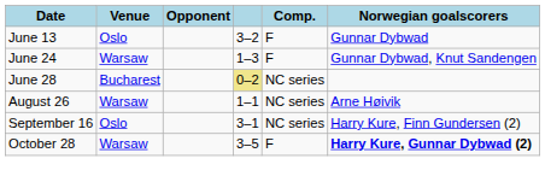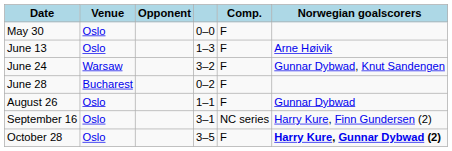 <table class="wikitable">
 <tr>
 <th style="background: lightblue;">Date</th>
 <th style="background: lightblue;">Venue</th>
 <th style="background: lightblue;">Opponent</th>
 <th style="background: lightblue;" align=center></th>
 <th style="background: lightblue;" align=center>Comp.</th>
 <th style="background: lightblue;">Norwegian goalscorers</th>
 </tr>
 <tr>
+<td>May 30</td>
+<td><a href='#'>Oslo</a></td>
+<td></td>
+<td>0–0</td>
+<td>F</td>
+<td></td>
+</tr>
+<tr>
 <td>June 13</td>
 <td><a href='#'>Oslo</a></td>
 <td></td>
-<td>3–2</td>
+<td>1–3</td>
 <td>F</td>
-<td><a href='#'>Gunnar Dybwad</a></td>
+<td><a href='#'>Arne Høivik</a></td>
 </tr>
 <tr>
 <td>June 24</td>
 <td><a href='#'>Warsaw</a></td>
 <td></td>
-<td>1–3</td>
+<td>3–2</td>
 <td>F</td>
 <td><a href='#'>Gunnar Dybwad</a>, <a href='#'>Knut Sandengen</a></td>
 </tr>
 <tr>
 <td>June 28</td>
 <td><a href='#'>Bucharest</a></td>
 <td></td>
-<td style="background: khaki;">0–2</td>
-<td>NC series</td>
+<td>0–2</td>
+<td>F</td>
 <td></td>
 </tr>
 <tr>
 <td>August 26</td>
-<td><a href='#'>Warsaw</a></td>
+<td><a href='#'>Oslo</a></td>
 <td></td>
 <td>1–1</td>
-<td>NC series</td>
-<td><a href='#'>Arne Høivik</a></td>
+<td>F</td>
+<td><a href='#'>Gunnar Dybwad</a></td>
 </tr>
 <tr>
 <td>September 16</td>
 <td><a href='#'>Oslo</a></td>
 <td></td>
 <td>3–1</td>
 <td>NC series</td>
 <td><a href='#'>Harry Kure</a>, <a href='#'>Finn Gundersen</a> (2)</td>
 </tr>
 <tr>
 <td>October 28</td>
-<td><a href='#'>Warsaw</a></td>
+<td><a href='#'>Oslo</a></td>
 <td></td>
 <td>3–5</td>
 <td>F</td>
 <td><strong><a href='#'>Harry Kure</a>, <a href='#'>Gunnar Dybwad</a> (2)</strong></td>
 </tr>
 </table>
